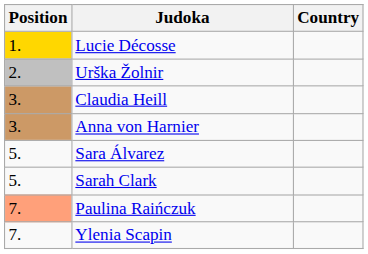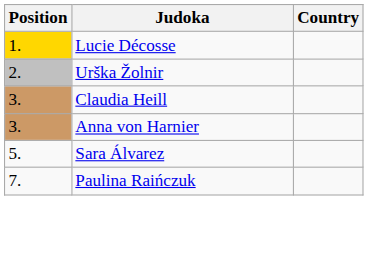 <table class=wikitable>
 <tr>
 <th width=10>Position</th>
 <th width=200>Judoka</th>
 <th width=10>Country</th>
 </tr>
 <tr>
 <td bgcolor=gold>1.</td>
 <td><a href='#'>Lucie Décosse</a></td>
 <td></td>
 </tr>
 <tr>
 <td bgcolor="silver">2.</td>
 <td><a href='#'>Urška Žolnir</a></td>
 <td></td>
 </tr>
 <tr>
 <td bgcolor="CC9966">3.</td>
 <td><a href='#'>Claudia Heill</a></td>
 <td></td>
 </tr>
 <tr>
 <td bgcolor="CC9966">3.</td>
 <td><a href='#'>Anna von Harnier</a></td>
 <td></td>
 </tr>
 <tr>
 <td>5.</td>
 <td><a href='#'>Sara Álvarez</a></td>
 <td></td>
 </tr>
 <tr>
-<td>5.</td>
-<td><a href='#'>Sarah Clark</a></td>
-<td></td>
-</tr>
-<tr>
-<td style="background: lightsalmon;">7.</td>
+<td>7.</td>
 <td><a href='#'>Paulina Raińczuk</a></td>
 <td></td>
 </tr>
-<tr>
-<td>7.</td>
-<td><a href='#'>Ylenia Scapin</a></td>
-<td></td>
-</tr>
 </table>
